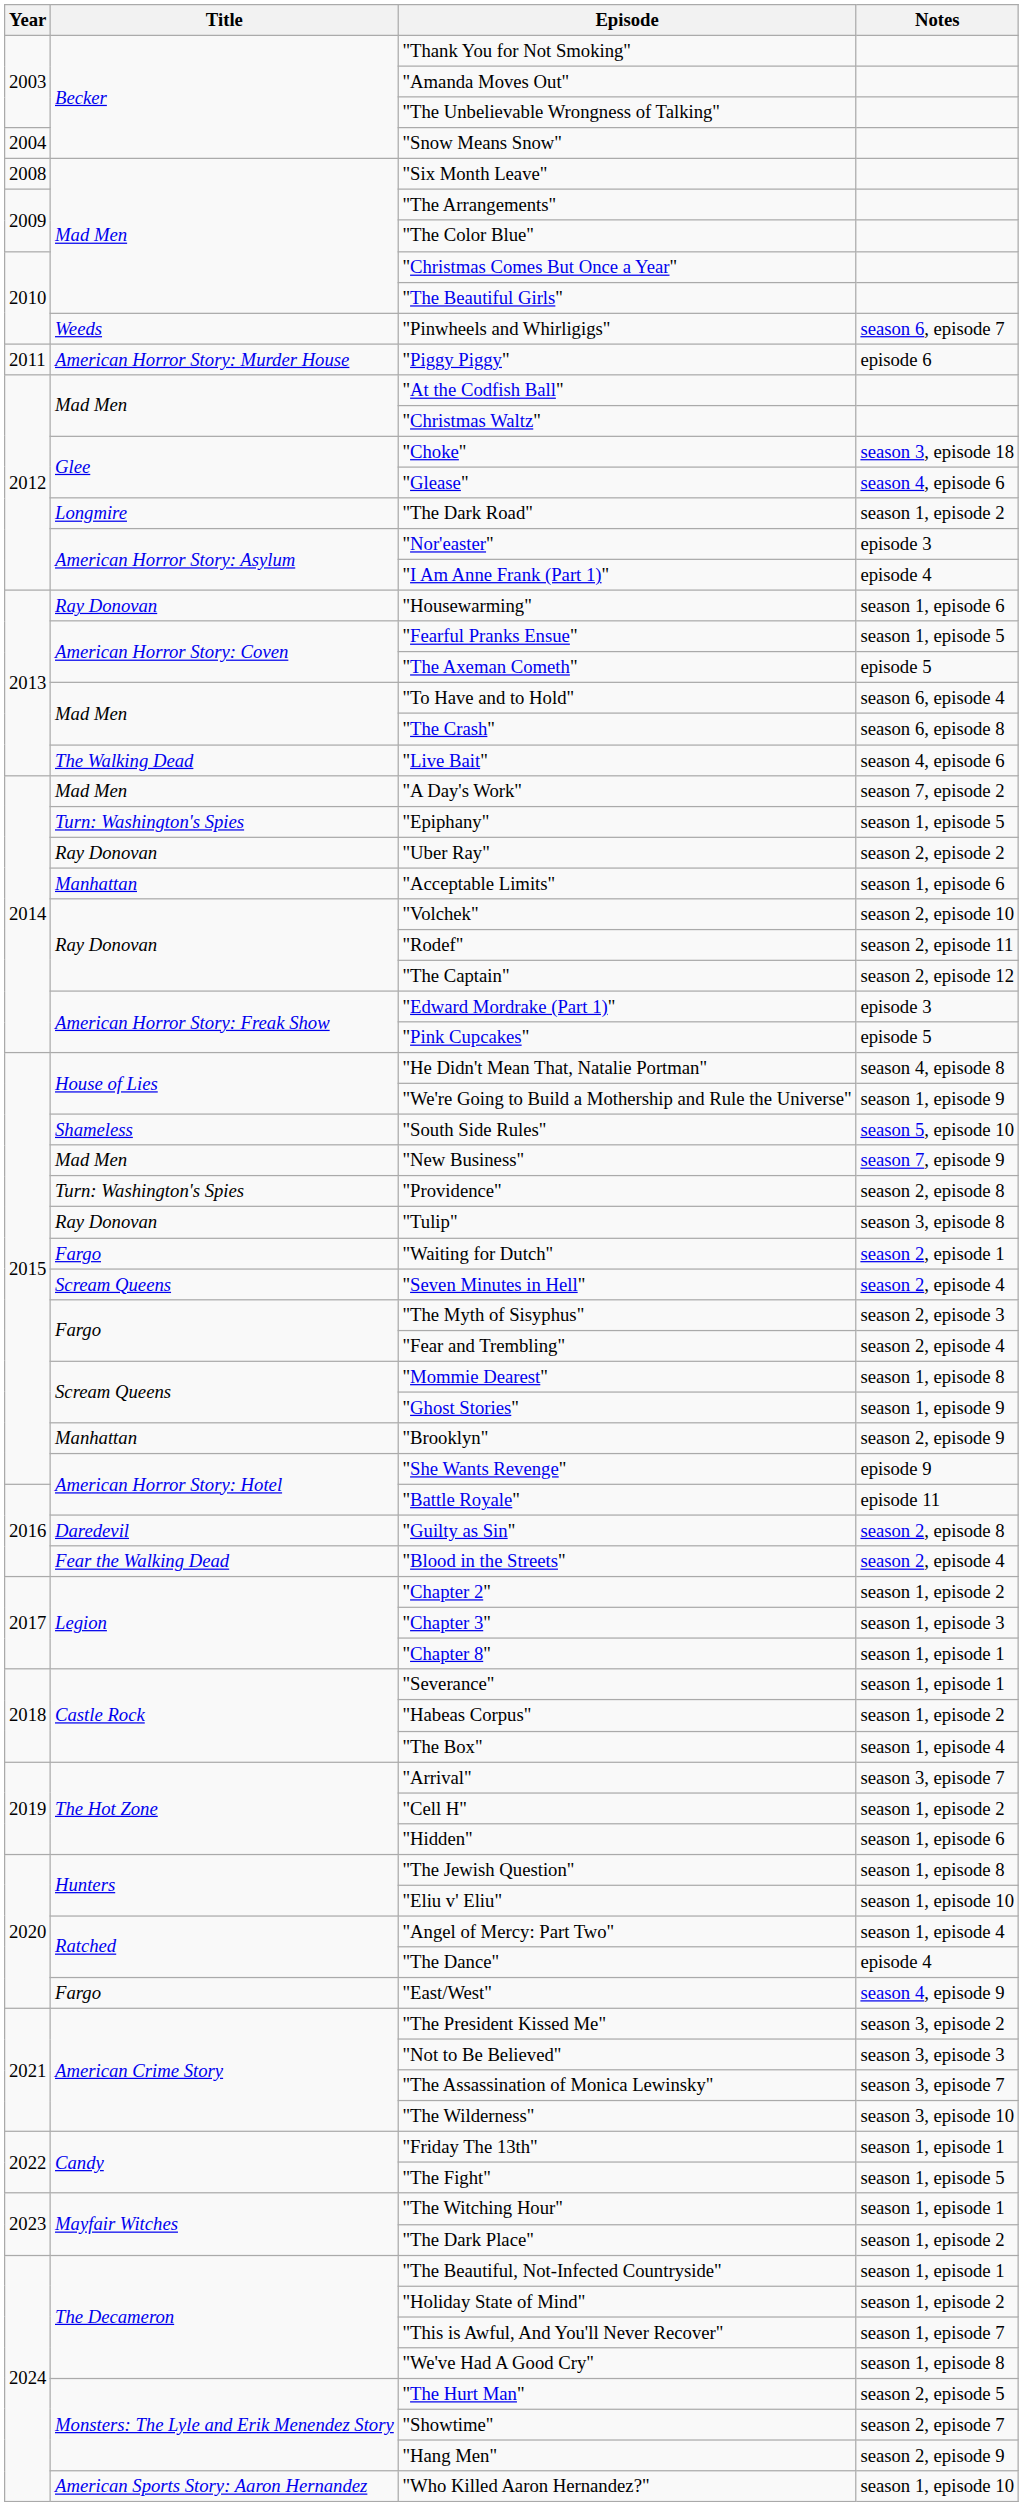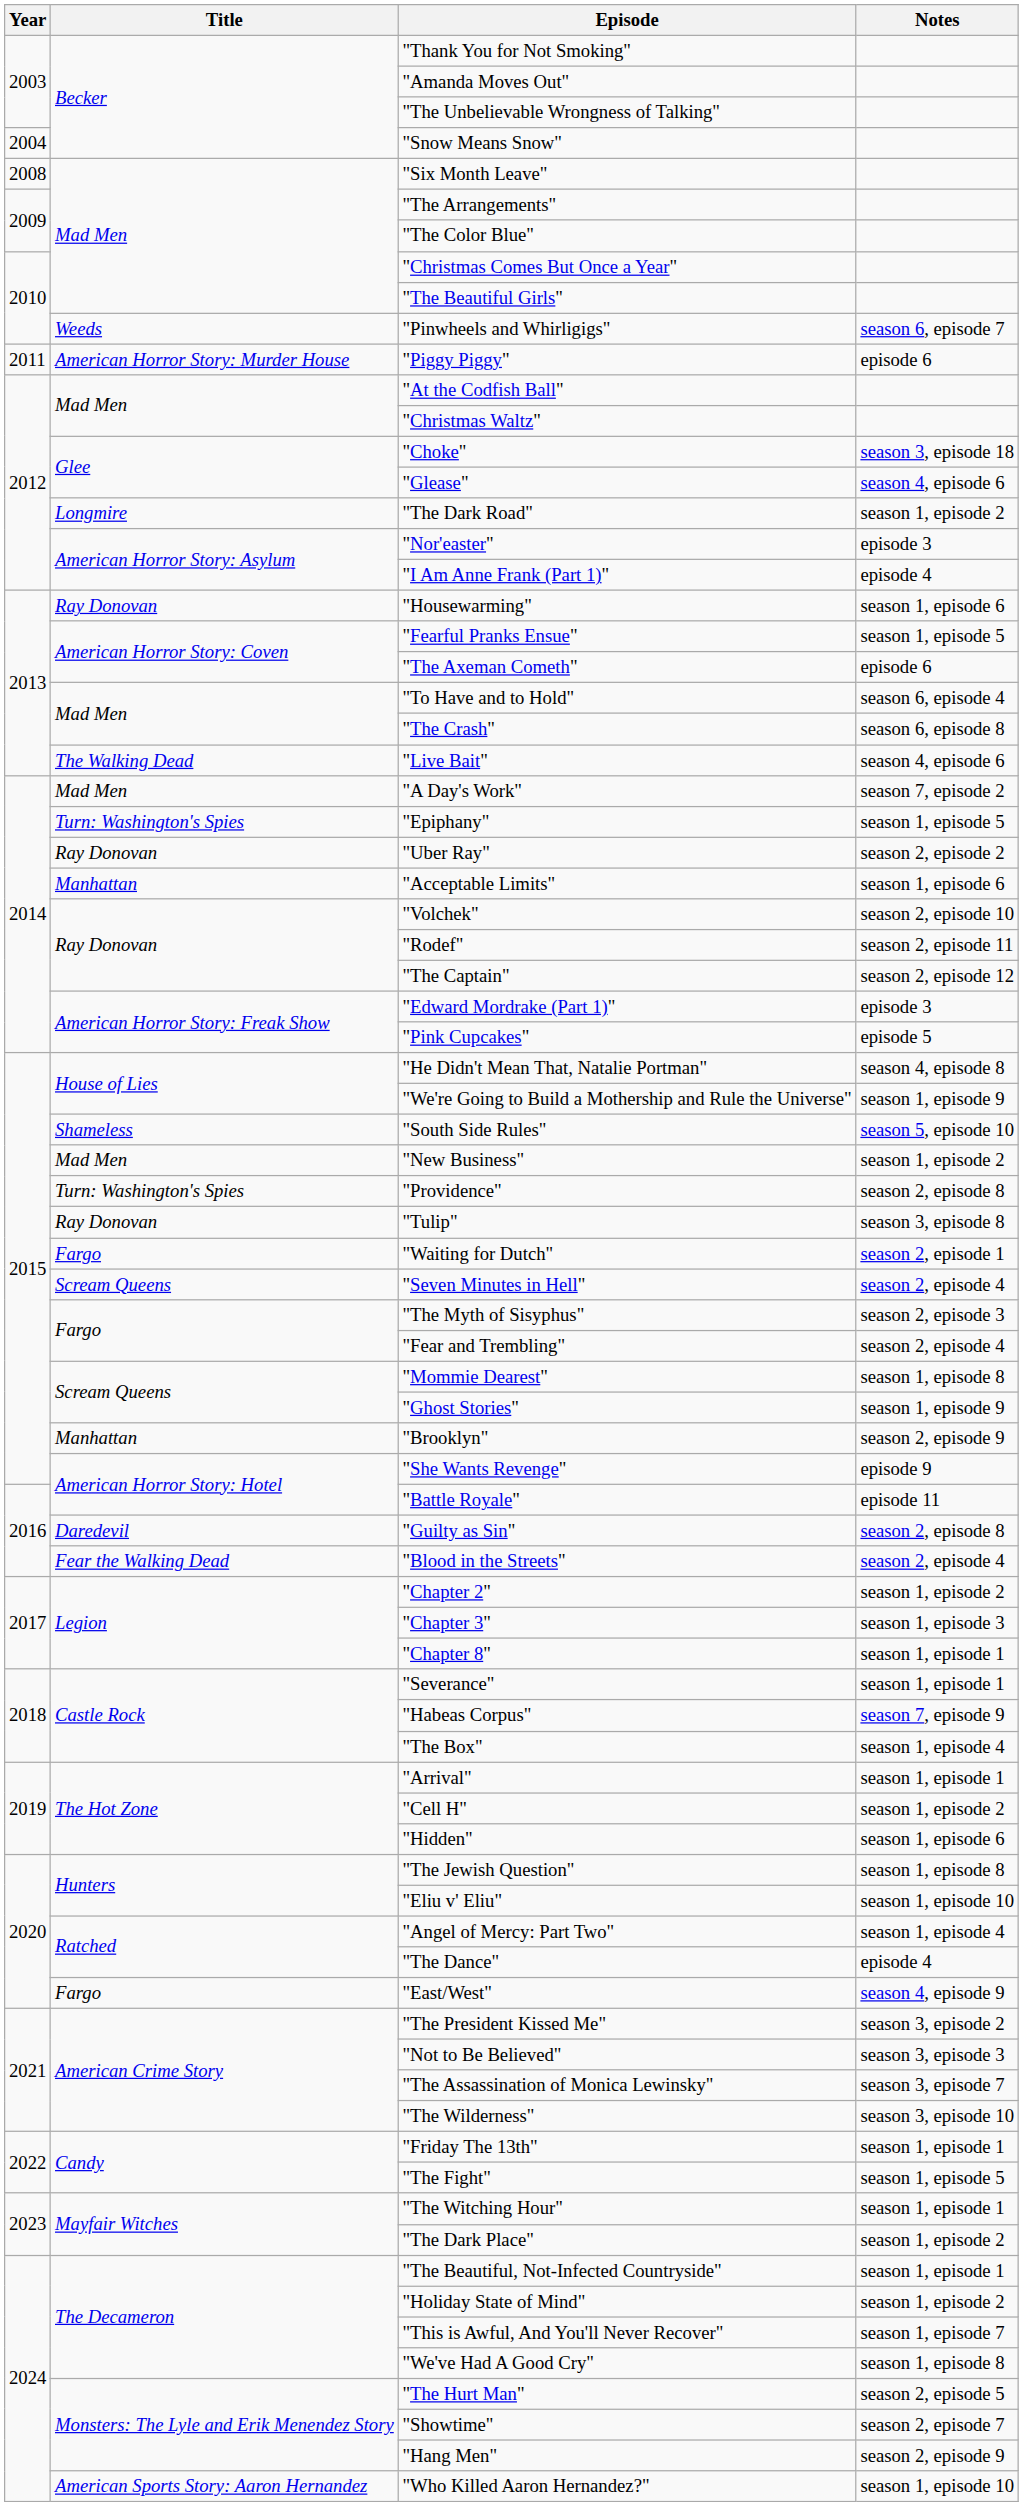 <table class="wikitable" style="font-size: 95%;">
 <tr>
 <th>Year</th>
 <th>Title</th>
 <th>Episode</th>
 <th>Notes</th>
 </tr>
 <tr>
 <td rowspan=3>2003</td>
 <td rowspan=4><em><a href='#'>Becker</a></em></td>
 <td>"Thank You for Not Smoking"</td>
 <td></td>
 </tr>
 <tr>
 <td>"Amanda Moves Out"</td>
 <td></td>
 </tr>
 <tr>
 <td>"The Unbelievable Wrongness of Talking"</td>
 <td></td>
 </tr>
 <tr>
 <td>2004</td>
 <td>"Snow Means Snow"</td>
 <td></td>
 </tr>
 <tr>
 <td>2008</td>
 <td rowspan=5><em><a href='#'>Mad Men</a></em></td>
 <td>"Six Month Leave"</td>
 <td></td>
 </tr>
 <tr>
 <td rowspan=2>2009</td>
 <td>"The Arrangements"</td>
 <td></td>
 </tr>
 <tr>
 <td>"The Color Blue"</td>
 <td></td>
 </tr>
 <tr>
 <td rowspan=3>2010</td>
 <td>"<a href='#'>Christmas Comes But Once a Year</a>"</td>
 <td></td>
 </tr>
 <tr>
 <td>"<a href='#'>The Beautiful Girls</a>"</td>
 <td></td>
 </tr>
 <tr>
 <td><em><a href='#'>Weeds</a></em></td>
 <td>"Pinwheels and Whirligigs"</td>
 <td><a href='#'>season 6</a>, episode 7</td>
 </tr>
 <tr>
 <td>2011</td>
 <td><em><a href='#'>American Horror Story: Murder House</a></em></td>
 <td>"<a href='#'>Piggy Piggy</a>"</td>
 <td>episode 6</td>
 </tr>
 <tr>
 <td rowspan=7>2012</td>
 <td rowspan=2><em>Mad Men</em></td>
 <td>"<a href='#'>At the Codfish Ball</a>"</td>
 <td></td>
 </tr>
 <tr>
 <td>"<a href='#'>Christmas Waltz</a>"</td>
 <td></td>
 </tr>
 <tr>
 <td rowspan=2><em><a href='#'>Glee</a></em></td>
 <td>"<a href='#'>Choke</a>"</td>
 <td><a href='#'>season 3</a>, episode 18</td>
 </tr>
 <tr>
 <td>"<a href='#'>Glease</a>"</td>
 <td><a href='#'>season 4</a>, episode 6</td>
 </tr>
 <tr>
 <td><em><a href='#'>Longmire</a></em></td>
 <td>"The Dark Road"</td>
 <td>season 1, episode 2</td>
 </tr>
 <tr>
 <td rowspan=2><em><a href='#'>American Horror Story: Asylum</a></em></td>
 <td>"<a href='#'>Nor'easter</a>"</td>
 <td>episode 3</td>
 </tr>
 <tr>
 <td>"<a href='#'>I Am Anne Frank (Part 1)</a>"</td>
 <td>episode 4</td>
 </tr>
 <tr>
 <td rowspan=6>2013</td>
 <td><em><a href='#'>Ray Donovan</a></em></td>
 <td>"Housewarming"</td>
 <td>season 1, episode 6</td>
 </tr>
 <tr>
 <td rowspan=2><em><a href='#'>American Horror Story: Coven</a></em></td>
 <td>"<a href='#'>Fearful Pranks Ensue</a>"</td>
 <td>season 1, episode 5</td>
 </tr>
 <tr>
 <td>"<a href='#'>The Axeman Cometh</a>"</td>
-<td>episode 5</td>
+<td>episode 6</td>
 </tr>
 <tr>
 <td rowspan=2><em>Mad Men</em></td>
 <td>"To Have and to Hold"</td>
 <td>season 6, episode 4</td>
 </tr>
 <tr>
 <td>"<a href='#'>The Crash</a>"</td>
 <td>season 6, episode 8</td>
 </tr>
 <tr>
 <td><em><a href='#'>The Walking Dead</a></em></td>
 <td>"<a href='#'>Live Bait</a>"</td>
 <td>season 4, episode 6</td>
 </tr>
 <tr>
 <td rowspan=9>2014</td>
 <td><em>Mad Men</em></td>
 <td>"A Day's Work"</td>
 <td>season 7, episode 2</td>
 </tr>
 <tr>
 <td><em><a href='#'>Turn: Washington's Spies</a></em></td>
 <td>"Epiphany"</td>
 <td>season 1, episode 5</td>
 </tr>
 <tr>
 <td><em>Ray Donovan</em></td>
 <td>"Uber Ray"</td>
 <td>season 2, episode 2</td>
 </tr>
 <tr>
 <td><em><a href='#'>Manhattan</a></em></td>
 <td>"Acceptable Limits"</td>
 <td>season 1, episode 6</td>
 </tr>
 <tr>
 <td rowspan=3><em>Ray Donovan</em></td>
 <td>"Volchek"</td>
 <td>season 2, episode 10</td>
 </tr>
 <tr>
 <td>"Rodef"</td>
 <td>season 2, episode 11</td>
 </tr>
 <tr>
 <td>"The Captain"</td>
 <td>season 2, episode 12</td>
 </tr>
 <tr>
 <td rowspan=2><em><a href='#'>American Horror Story: Freak Show</a></em></td>
 <td>"<a href='#'>Edward Mordrake (Part 1)</a>"</td>
 <td>episode 3</td>
 </tr>
 <tr>
 <td>"<a href='#'>Pink Cupcakes</a>"</td>
 <td>episode 5</td>
 </tr>
 <tr>
 <td rowspan=14>2015</td>
 <td rowspan=2><em><a href='#'>House of Lies</a></em></td>
 <td>"He Didn't Mean That, Natalie Portman"</td>
 <td>season 4, episode 8</td>
 </tr>
 <tr>
 <td>"We're Going to Build a Mothership and Rule the Universe"</td>
 <td>season 1, episode 9</td>
 </tr>
 <tr>
 <td><em><a href='#'>Shameless</a></em></td>
 <td>"South Side Rules"</td>
 <td><a href='#'>season 5</a>, episode 10</td>
 </tr>
 <tr>
 <td><em>Mad Men</em></td>
 <td>"New Business"</td>
-<td><a href='#'>season 7</a>, episode 9</td>
+<td>season 1, episode 2</td>
 </tr>
 <tr>
 <td><em>Turn: Washington's Spies</em></td>
 <td>"Providence"</td>
 <td>season 2, episode 8</td>
 </tr>
 <tr>
 <td><em>Ray Donovan</em></td>
 <td>"Tulip"</td>
 <td>season 3, episode 8</td>
 </tr>
 <tr>
 <td><em><a href='#'>Fargo</a></em></td>
 <td>"Waiting for Dutch"</td>
 <td><a href='#'>season 2</a>, episode 1</td>
 </tr>
 <tr>
 <td><em><a href='#'>Scream Queens</a></em></td>
 <td>"<a href='#'>Seven Minutes in Hell</a>"</td>
 <td><a href='#'>season 2</a>, episode 4</td>
 </tr>
 <tr>
 <td rowspan="2"><em>Fargo</em></td>
 <td>"The Myth of Sisyphus"</td>
 <td>season 2, episode 3</td>
 </tr>
 <tr>
 <td>"Fear and Trembling"</td>
 <td>season 2, episode 4</td>
 </tr>
 <tr>
 <td rowspan="2"><em>Scream Queens</em></td>
 <td>"<a href='#'>Mommie Dearest</a>"</td>
 <td>season 1, episode 8</td>
 </tr>
 <tr>
 <td>"<a href='#'>Ghost Stories</a>"</td>
 <td>season 1, episode 9</td>
 </tr>
 <tr>
 <td><em>Manhattan</em></td>
 <td>"Brooklyn"</td>
 <td>season 2, episode 9</td>
 </tr>
 <tr>
 <td rowspan=2><em><a href='#'>American Horror Story: Hotel</a></em></td>
 <td>"<a href='#'>She Wants Revenge</a>"</td>
 <td>episode 9</td>
 </tr>
 <tr>
 <td rowspan="3">2016</td>
 <td>"<a href='#'>Battle Royale</a>"</td>
 <td>episode 11</td>
 </tr>
 <tr>
 <td><em><a href='#'>Daredevil</a></em></td>
 <td>"<a href='#'>Guilty as Sin</a>"</td>
 <td><a href='#'>season 2</a>, episode 8</td>
 </tr>
 <tr>
 <td><em><a href='#'>Fear the Walking Dead</a></em></td>
 <td>"<a href='#'>Blood in the Streets</a>"</td>
 <td><a href='#'>season 2</a>, episode 4</td>
 </tr>
 <tr>
 <td rowspan=3>2017</td>
 <td rowspan=3><em><a href='#'>Legion</a></em></td>
 <td>"<a href='#'>Chapter 2</a>"</td>
 <td>season 1, episode 2</td>
 </tr>
 <tr>
 <td>"<a href='#'>Chapter 3</a>"</td>
 <td>season 1, episode 3</td>
 </tr>
 <tr>
 <td>"<a href='#'>Chapter 8</a>"</td>
 <td>season 1, episode 1</td>
 </tr>
 <tr>
 <td rowspan="3">2018</td>
 <td rowspan="3"><em><a href='#'>Castle Rock</a></em></td>
 <td>"Severance"</td>
 <td>season 1, episode 1</td>
 </tr>
 <tr>
 <td>"Habeas Corpus"</td>
-<td>season 1, episode 2</td>
+<td><a href='#'>season 7</a>, episode 9</td>
 </tr>
 <tr>
 <td>"The Box"</td>
 <td>season 1, episode 4</td>
 </tr>
 <tr>
 <td rowspan=3>2019</td>
 <td rowspan=3><em><a href='#'>The Hot Zone</a></em></td>
 <td>"Arrival"</td>
-<td>season 3, episode 7</td>
+<td>season 1, episode 1</td>
 </tr>
 <tr>
 <td>"Cell H"</td>
 <td>season 1, episode 2</td>
 </tr>
 <tr>
 <td>"Hidden"</td>
 <td>season 1, episode 6</td>
 </tr>
 <tr>
 <td rowspan=5>2020</td>
 <td rowspan=2><em><a href='#'>Hunters</a></em></td>
 <td>"The Jewish Question"</td>
 <td>season 1, episode 8</td>
 </tr>
 <tr>
 <td>"Eliu v' Eliu"</td>
 <td>season 1, episode 10</td>
 </tr>
 <tr>
 <td rowspan=2><em><a href='#'>Ratched</a></em></td>
 <td>"Angel of Mercy: Part Two"</td>
 <td>season 1, episode 4</td>
 </tr>
 <tr>
 <td>"The Dance"</td>
 <td>episode 4</td>
 </tr>
 <tr>
 <td><em>Fargo</em></td>
 <td>"East/West"</td>
 <td><a href='#'>season 4</a>, episode 9</td>
 </tr>
 <tr>
 <td rowspan=4>2021</td>
 <td rowspan=4><em><a href='#'>American Crime Story</a></em></td>
 <td>"The President Kissed Me"</td>
 <td>season 3, episode 2</td>
 </tr>
 <tr>
 <td>"Not to Be Believed"</td>
 <td>season 3, episode 3</td>
 </tr>
 <tr>
 <td>"The Assassination of Monica Lewinsky"</td>
 <td>season 3, episode 7</td>
 </tr>
 <tr>
 <td>"The Wilderness"</td>
 <td>season 3, episode 10</td>
 </tr>
 <tr>
 <td rowspan=2>2022</td>
 <td rowspan=2><em><a href='#'>Candy</a></em></td>
 <td>"Friday The 13th"</td>
 <td>season 1, episode 1</td>
 </tr>
 <tr>
 <td>"The Fight"</td>
 <td>season 1, episode 5</td>
 </tr>
 <tr>
 <td rowspan=2>2023</td>
 <td rowspan=2><em><a href='#'>Mayfair Witches</a></em></td>
 <td>"The Witching Hour"</td>
 <td>season 1, episode 1</td>
 </tr>
 <tr>
 <td>"The Dark Place"</td>
 <td>season 1, episode 2</td>
 </tr>
 <tr>
 <td rowspan="8">2024</td>
 <td rowspan="4"><a href='#'><em>The Decameron</em></a></td>
 <td>"The Beautiful, Not-Infected Countryside"</td>
 <td>season 1, episode 1</td>
 </tr>
 <tr>
 <td>"Holiday State of Mind"</td>
 <td>season 1, episode 2</td>
 </tr>
 <tr>
 <td>"This is Awful, And You'll Never Recover"</td>
 <td>season 1, episode 7</td>
 </tr>
 <tr>
 <td>"We've Had A Good Cry"</td>
 <td>season 1, episode 8</td>
 </tr>
 <tr>
 <td rowspan="3"><em><a href='#'>Monsters: The Lyle and Erik Menendez Story</a></em></td>
 <td>"<a href='#'>The Hurt Man</a>"</td>
 <td>season 2, episode 5</td>
 </tr>
 <tr>
 <td>"Showtime"</td>
 <td>season 2, episode 7</td>
 </tr>
 <tr>
 <td>"Hang Men"</td>
 <td>season 2, episode 9</td>
 </tr>
 <tr>
 <td><a href='#'><em>American Sports Story: Aaron Hernandez</em></a></td>
 <td>"Who Killed Aaron Hernandez?"</td>
 <td>season 1, episode 10</td>
 </tr>
 </table>
